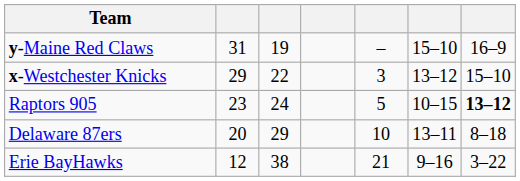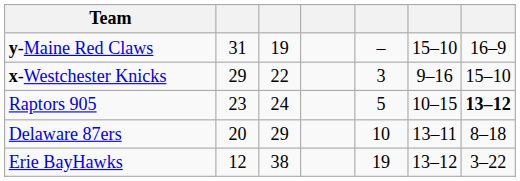 <table class="wikitable" style="text-align:center">
 <tr>
 <th style="width:180px">Team</th>
 <th style="width:30px"></th>
 <th style="width:30px"></th>
 <th style="width:40px"></th>
 <th style="width:40px"></th>
 <th style="width:40px"></th>
 <th style="width:40px"></th>
 </tr>
 <tr>
 <td align=left><strong>y</strong>-<a href='#'>Maine Red Claws</a></td>
 <td>31</td>
 <td>19</td>
 <td></td>
 <td>–</td>
 <td>15–10</td>
 <td>16–9</td>
 </tr>
 <tr>
 <td align=left><strong>x</strong>-<a href='#'>Westchester Knicks</a></td>
 <td>29</td>
 <td>22</td>
 <td></td>
 <td>3</td>
-<td>13–12</td>
+<td>9–16</td>
 <td>15–10</td>
 </tr>
 <tr>
 <td align=left><a href='#'>Raptors 905</a></td>
 <td>23</td>
 <td>24</td>
 <td></td>
 <td>5</td>
 <td>10–15</td>
 <td><strong>13–12</strong></td>
 </tr>
 <tr>
 <td align=left><a href='#'>Delaware 87ers</a></td>
 <td>20</td>
 <td>29</td>
 <td></td>
 <td>10</td>
 <td>13–11</td>
 <td>8–18</td>
 </tr>
 <tr>
 <td align=left><a href='#'>Erie BayHawks</a></td>
 <td>12</td>
 <td>38</td>
 <td></td>
-<td>21</td>
-<td>9–16</td>
+<td>19</td>
+<td>13–12</td>
 <td>3–22</td>
 </tr>
 </table>
